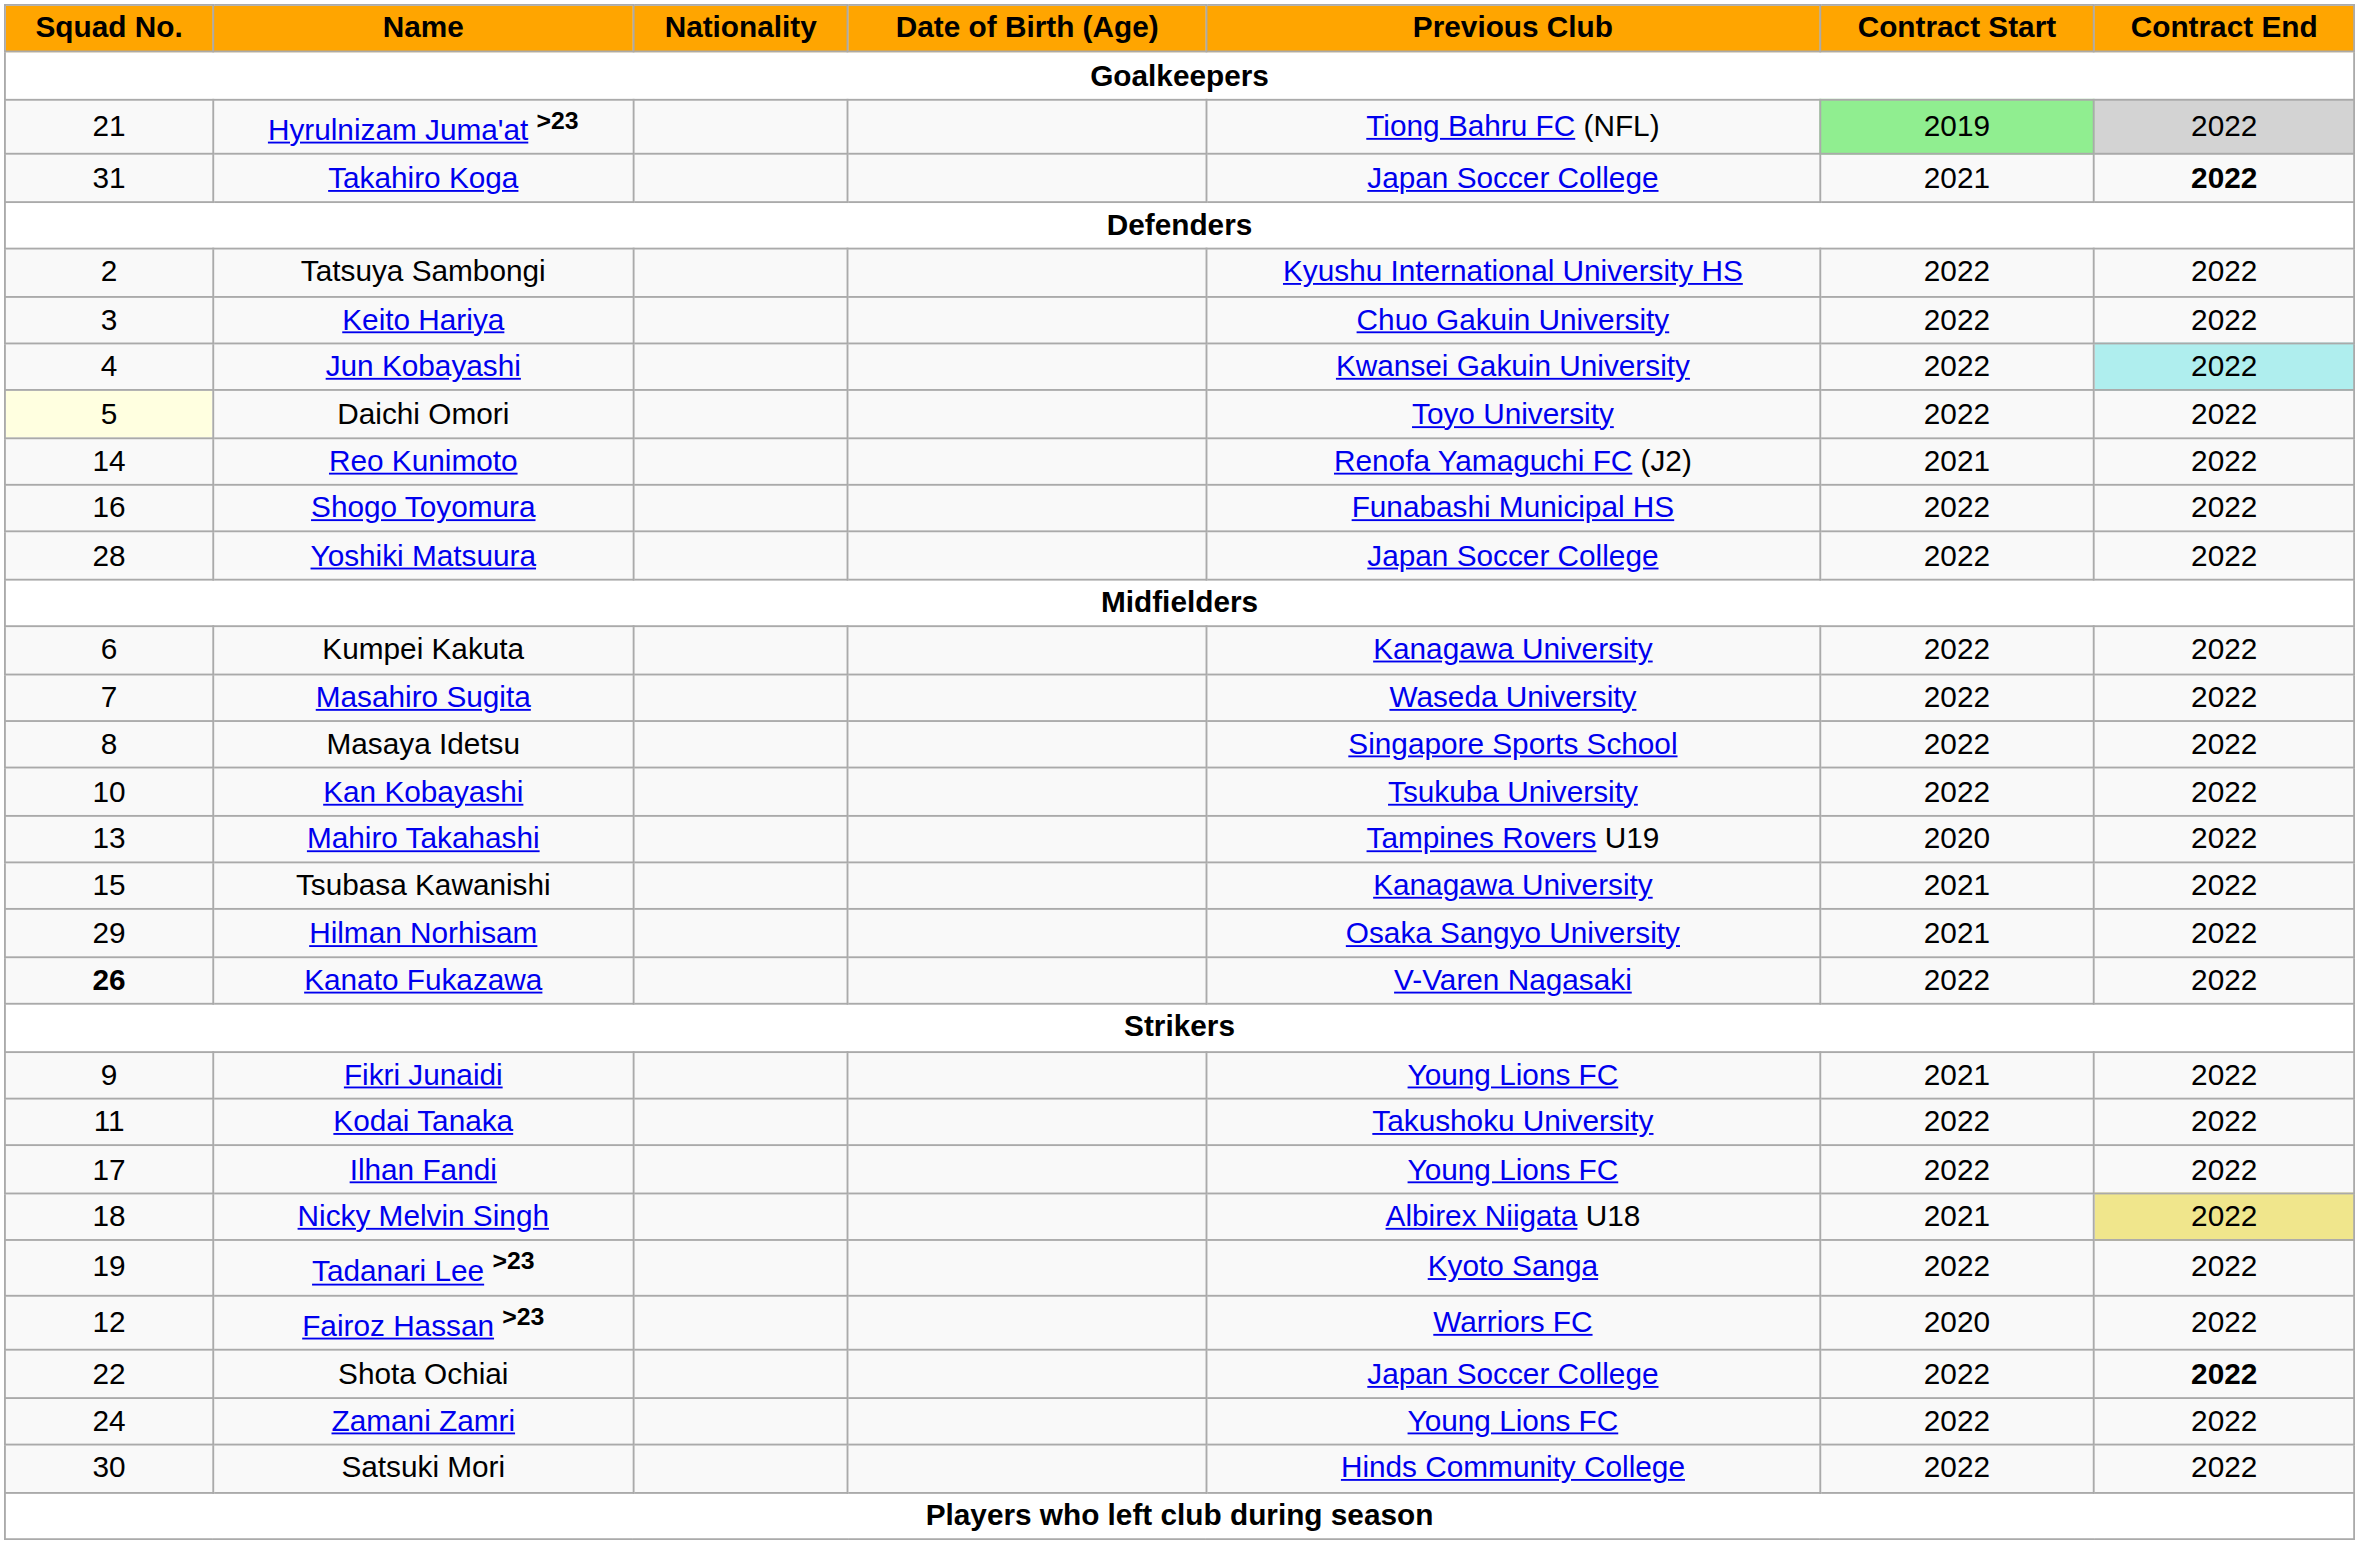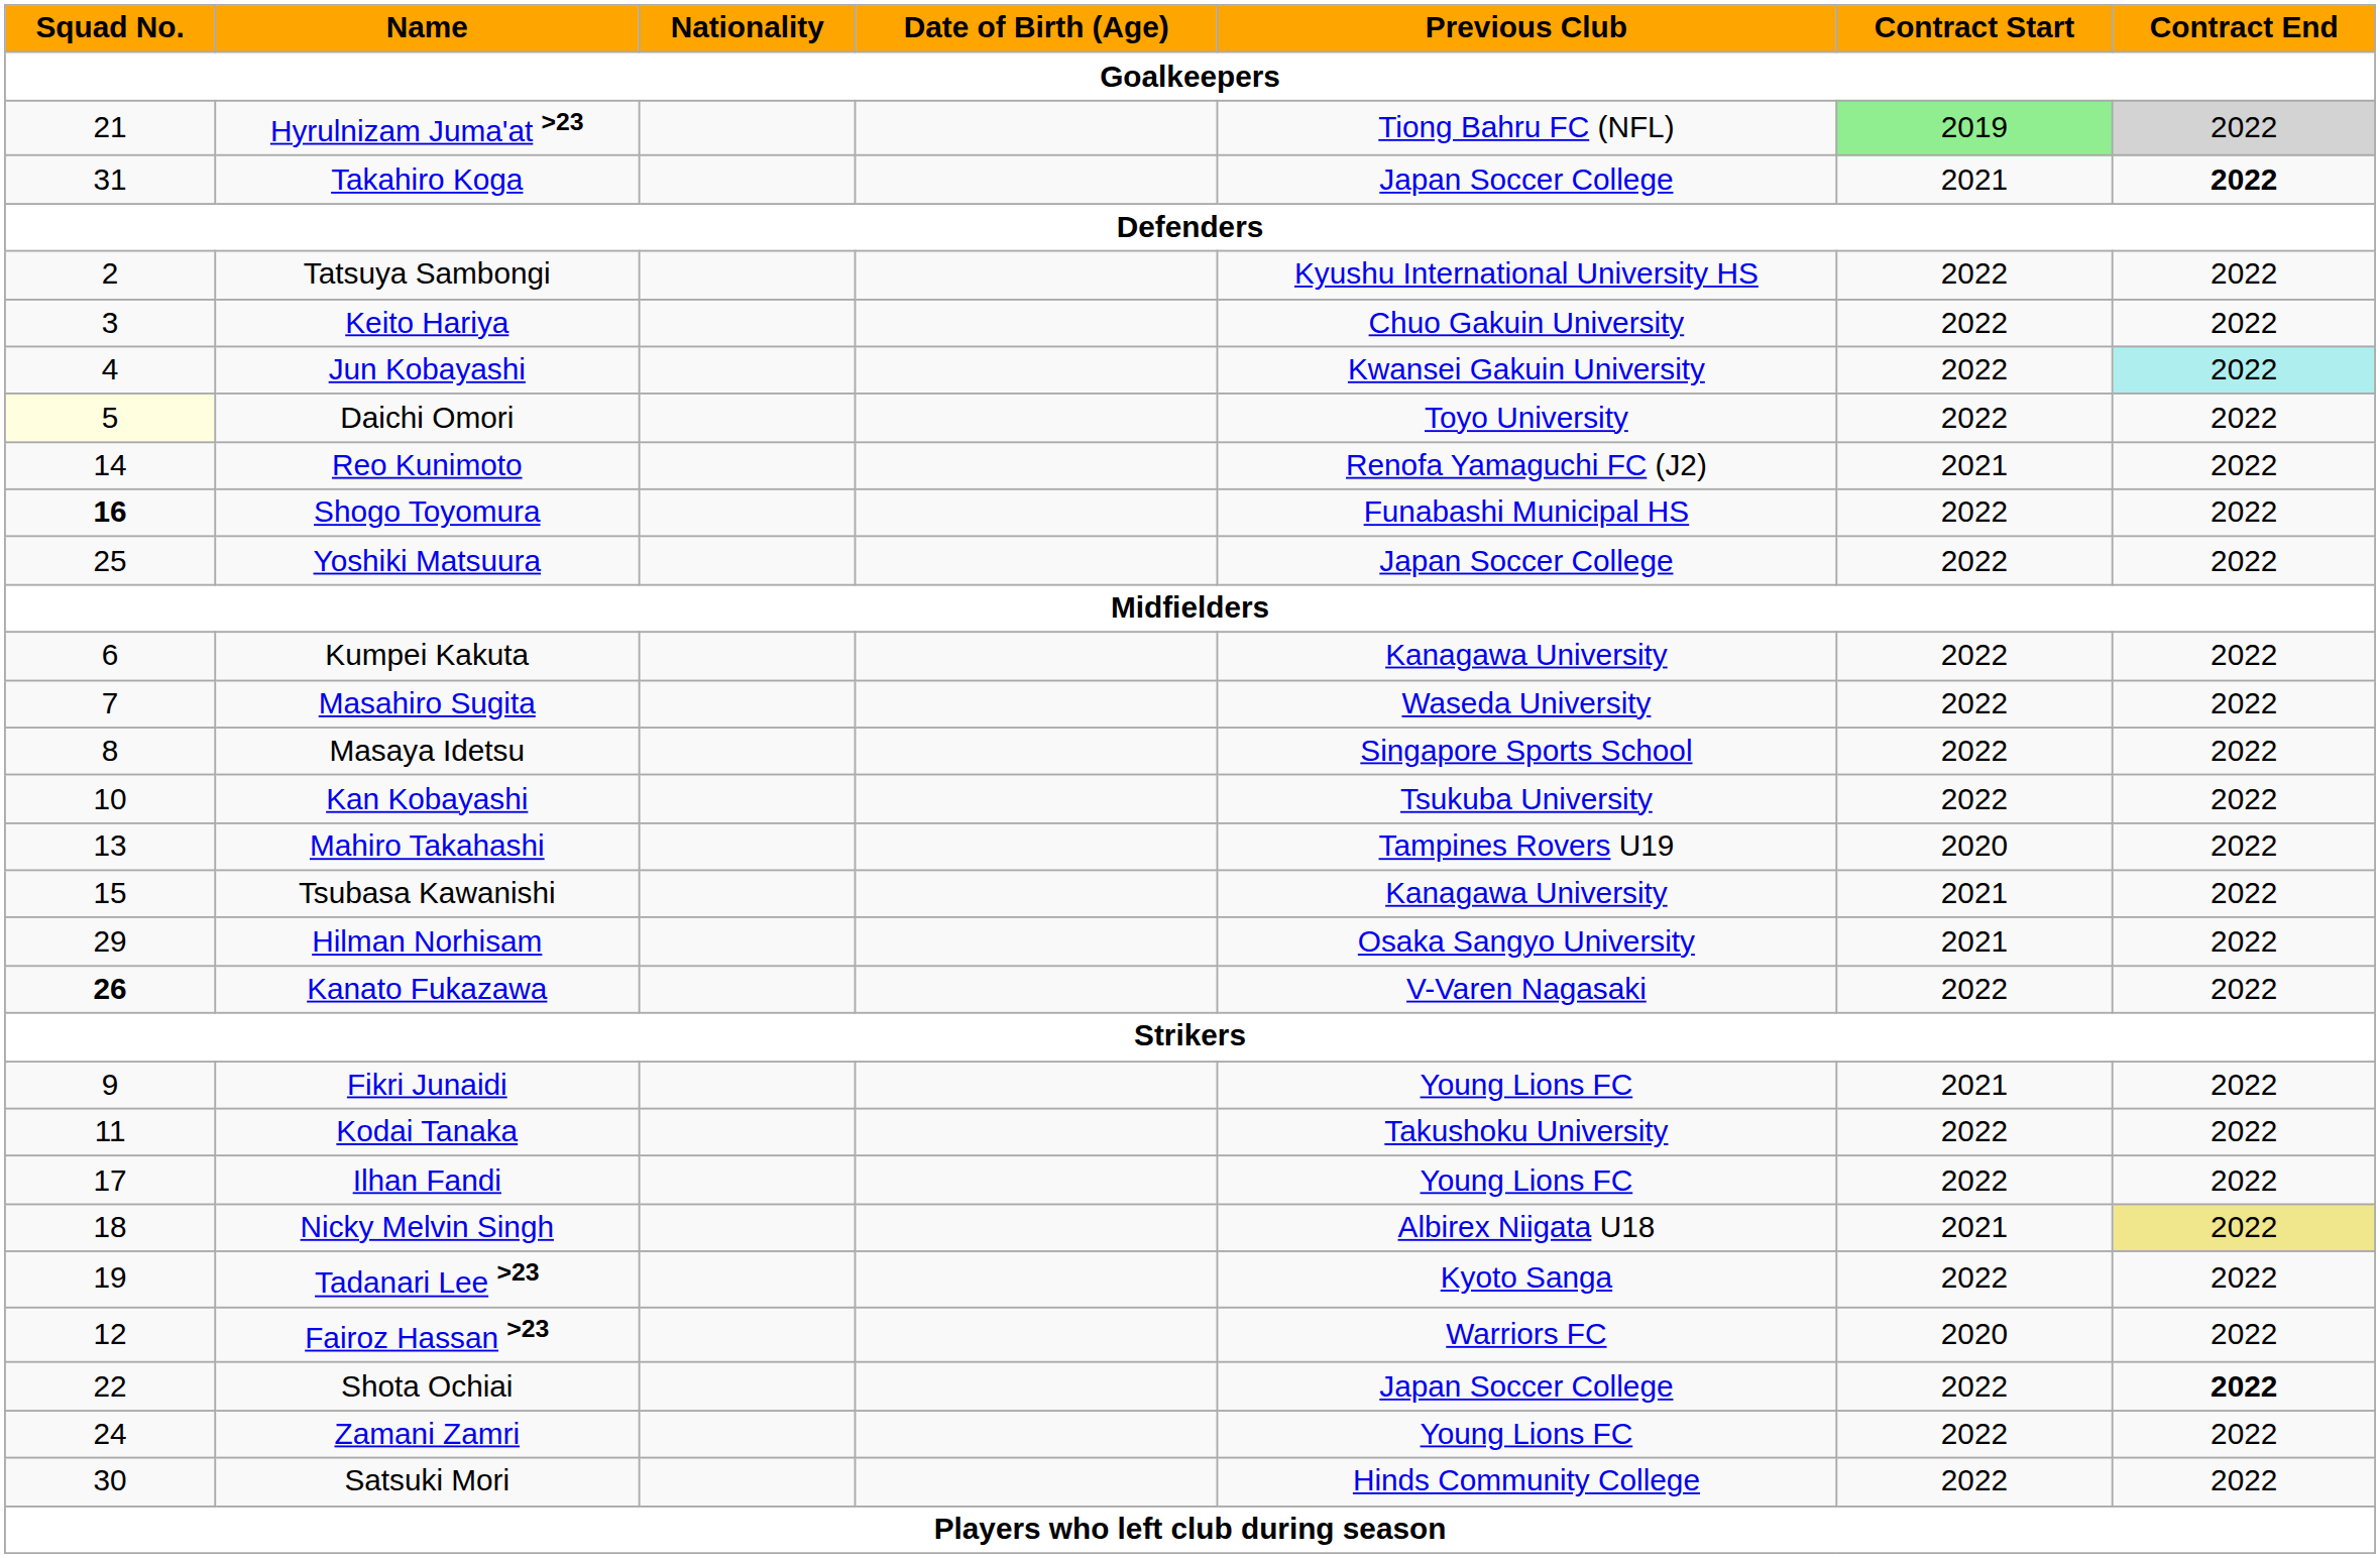 <table class="wikitable" style="text-align:center; font-size:100%; width:100%;">
 <tr>
 <th style="background:#FFA500; color:black; text-align:center;">Squad No.</th>
 <th style="background:#FFA500; color:black; text-align:center;">Name</th>
 <th style="background:#FFA500; color:black; text-align:center;">Nationality</th>
 <th style="background:#FFA500; color:black; text-align:center;">Date of Birth (Age)</th>
 <th style="background:#FFA500; color:black; text-align:center;">Previous Club</th>
 <th style="background:#FFA500; color:black; text-align:center;">Contract Start</th>
 <th style="background:#FFA500; color:black; text-align:center;">Contract End</th>
 </tr>
 <tr>
 <th colspan="8" style="background:white; text-align:center">Goalkeepers</th>
 </tr>
 <tr>
 <td>21</td>
 <td><a href='#'>Hyrulnizam Juma'at</a> <sup><strong>>23</strong></sup></td>
 <td></td>
 <td></td>
 <td> <a href='#'>Tiong Bahru FC</a> (NFL)</td>
 <td style="background: lightgreen;">2019</td>
 <td style="background: lightgrey;">2022</td>
 </tr>
 <tr>
 <td>31</td>
 <td><a href='#'>Takahiro Koga</a></td>
 <td></td>
 <td></td>
 <td> <a href='#'>Japan Soccer College</a></td>
 <td>2021</td>
 <td><strong>2022</strong></td>
 </tr>
 <tr>
 <th colspan="8" style="background:white; text-align:center">Defenders</th>
 </tr>
 <tr>
 <td>2</td>
 <td>Tatsuya Sambongi</td>
 <td></td>
 <td></td>
 <td> <a href='#'>Kyushu International University HS</a></td>
 <td>2022</td>
 <td>2022</td>
 </tr>
 <tr>
 <td>3</td>
 <td><a href='#'>Keito Hariya</a></td>
 <td></td>
 <td></td>
 <td> <a href='#'>Chuo Gakuin University</a></td>
 <td>2022</td>
 <td>2022</td>
 </tr>
 <tr>
 <td>4</td>
 <td><a href='#'>Jun Kobayashi</a></td>
 <td></td>
 <td></td>
 <td> <a href='#'>Kwansei Gakuin University</a></td>
 <td>2022</td>
 <td style="background: paleturquoise;">2022</td>
 </tr>
 <tr>
 <td style="background: lightyellow;">5</td>
 <td>Daichi Omori</td>
 <td></td>
 <td></td>
 <td> <a href='#'>Toyo University</a></td>
 <td>2022</td>
 <td>2022</td>
 </tr>
 <tr>
 <td>14</td>
 <td><a href='#'>Reo Kunimoto</a></td>
 <td></td>
 <td></td>
 <td> <a href='#'>Renofa Yamaguchi FC</a> (J2)</td>
 <td>2021</td>
 <td>2022</td>
 </tr>
 <tr>
-<td>16</td>
+<td><strong>16</strong></td>
 <td><a href='#'>Shogo Toyomura</a></td>
 <td></td>
 <td></td>
 <td> <a href='#'>Funabashi Municipal HS</a></td>
 <td>2022</td>
 <td>2022</td>
 </tr>
 <tr>
-<td>28</td>
+<td>25</td>
 <td><a href='#'>Yoshiki Matsuura</a></td>
 <td></td>
 <td></td>
 <td> <a href='#'>Japan Soccer College</a></td>
 <td>2022</td>
 <td>2022</td>
 </tr>
 <tr>
 <th colspan="8" style="background:white; text-align:center">Midfielders</th>
 </tr>
 <tr>
 <td>6</td>
 <td>Kumpei Kakuta</td>
 <td></td>
 <td></td>
 <td> <a href='#'>Kanagawa University</a></td>
 <td>2022</td>
 <td>2022</td>
 </tr>
 <tr>
 <td>7</td>
 <td><a href='#'>Masahiro Sugita</a></td>
 <td></td>
 <td></td>
 <td> <a href='#'>Waseda University</a></td>
 <td>2022</td>
 <td>2022</td>
 </tr>
 <tr>
 <td>8</td>
 <td>Masaya Idetsu</td>
 <td></td>
 <td></td>
 <td> <a href='#'>Singapore Sports School</a></td>
 <td>2022</td>
 <td>2022</td>
 </tr>
 <tr>
 <td>10</td>
 <td><a href='#'>Kan Kobayashi</a></td>
 <td></td>
 <td></td>
 <td> <a href='#'>Tsukuba University</a></td>
 <td>2022</td>
 <td>2022</td>
 </tr>
 <tr>
 <td>13</td>
 <td><a href='#'>Mahiro Takahashi</a></td>
 <td></td>
 <td></td>
 <td> <a href='#'>Tampines Rovers</a> U19</td>
 <td>2020</td>
 <td>2022</td>
 </tr>
 <tr>
 <td>15</td>
 <td>Tsubasa Kawanishi</td>
 <td></td>
 <td></td>
 <td> <a href='#'>Kanagawa University</a></td>
 <td>2021</td>
 <td>2022</td>
 </tr>
 <tr>
 <td>29</td>
 <td><a href='#'>Hilman Norhisam</a></td>
 <td></td>
 <td></td>
 <td> <a href='#'>Osaka Sangyo University</a></td>
 <td>2021</td>
 <td>2022</td>
 </tr>
 <tr>
 <td><strong>26</strong></td>
 <td><a href='#'>Kanato Fukazawa</a></td>
 <td></td>
 <td></td>
 <td> <a href='#'>V-Varen Nagasaki</a></td>
 <td>2022</td>
 <td>2022</td>
 </tr>
 <tr>
 <th colspan="8" style="background:white; text-align:center">Strikers</th>
 </tr>
 <tr>
 <td>9</td>
 <td><a href='#'>Fikri Junaidi</a></td>
 <td></td>
 <td></td>
 <td> <a href='#'>Young Lions FC</a></td>
 <td>2021</td>
 <td>2022</td>
 </tr>
 <tr>
 <td>11</td>
 <td><a href='#'>Kodai Tanaka</a></td>
 <td></td>
 <td></td>
 <td> <a href='#'>Takushoku University</a></td>
 <td>2022</td>
 <td>2022</td>
 </tr>
 <tr>
 <td>17</td>
 <td><a href='#'>Ilhan Fandi</a></td>
 <td></td>
 <td></td>
 <td> <a href='#'>Young Lions FC</a></td>
 <td>2022</td>
 <td>2022</td>
 </tr>
 <tr>
 <td>18</td>
 <td><a href='#'>Nicky Melvin Singh</a></td>
 <td></td>
 <td></td>
 <td> <a href='#'>Albirex Niigata</a> U18</td>
 <td>2021</td>
 <td style="background: khaki;">2022</td>
 </tr>
 <tr>
 <td>19</td>
 <td><a href='#'>Tadanari Lee</a> <sup><strong>>23</strong></sup></td>
 <td></td>
 <td></td>
 <td> <a href='#'>Kyoto Sanga</a></td>
 <td>2022</td>
 <td>2022</td>
 </tr>
 <tr>
 <td>12</td>
 <td><a href='#'>Fairoz Hassan</a> <sup><strong>>23</strong></sup></td>
 <td></td>
 <td></td>
 <td> <a href='#'>Warriors FC</a></td>
 <td>2020</td>
 <td>2022</td>
 </tr>
 <tr>
 <td>22</td>
 <td>Shota Ochiai</td>
 <td></td>
 <td></td>
 <td> <a href='#'>Japan Soccer College</a></td>
 <td>2022</td>
 <td><strong>2022</strong></td>
 </tr>
 <tr>
 <td>24</td>
 <td><a href='#'>Zamani Zamri</a></td>
 <td></td>
 <td></td>
 <td> <a href='#'>Young Lions FC</a></td>
 <td>2022</td>
 <td>2022</td>
 </tr>
 <tr>
 <td>30</td>
 <td>Satsuki Mori</td>
 <td></td>
 <td></td>
 <td> <a href='#'>Hinds Community College</a></td>
 <td>2022</td>
 <td>2022</td>
 </tr>
 <tr>
 <th colspan="8" style="background:white; text-align:center">Players who left club during season</th>
 </tr>
 <tr>
 </tr>
 </table>
